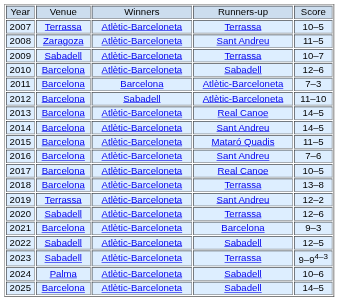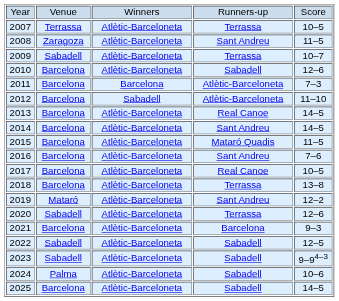 <table border="1" align="center" width=550>
 <tr>
 <td bgcolor=#CCDDEE align=center>Year</td>
 <td bgcolor=#CCDDEE align=center>Venue</td>
 <td bgcolor=#CCDDEE align=center>Winners</td>
 <td bgcolor=#CCDDEE align=center>Runners-up</td>
 <td bgcolor=#CCDDEE align=center>Score</td>
 </tr>
 <tr bgcolor=#DDEEFF align=center>
 <td>2007</td>
 <td><a href='#'>Terrassa</a></td>
 <td><a href='#'>Atlètic-Barceloneta</a></td>
 <td><a href='#'>Terrassa</a></td>
 <td>10–5</td>
 </tr>
 <tr bgcolor=#DDEEFF align=center>
 <td>2008</td>
 <td><a href='#'>Zaragoza</a></td>
 <td><a href='#'>Atlètic-Barceloneta</a></td>
 <td><a href='#'>Sant Andreu</a></td>
 <td>11–5</td>
 </tr>
 <tr bgcolor=#DDEEFF align=center>
 <td>2009</td>
 <td><a href='#'>Sabadell</a></td>
 <td><a href='#'>Atlètic-Barceloneta</a></td>
 <td><a href='#'>Terrassa</a></td>
 <td>10–7</td>
 </tr>
 <tr bgcolor=#DDEEFF align=center>
 <td>2010</td>
 <td><a href='#'>Barcelona</a></td>
 <td><a href='#'>Atlètic-Barceloneta</a></td>
 <td><a href='#'>Sabadell</a></td>
 <td>12–6</td>
 </tr>
 <tr bgcolor=#DDEEFF align=center>
 <td>2011</td>
 <td><a href='#'>Barcelona</a></td>
 <td><a href='#'>Barcelona</a></td>
 <td><a href='#'>Atlètic-Barceloneta</a></td>
 <td>7–3</td>
 </tr>
 <tr bgcolor=#DDEEFF align=center>
 <td>2012</td>
 <td><a href='#'>Barcelona</a></td>
 <td><a href='#'>Sabadell</a></td>
 <td><a href='#'>Atlètic-Barceloneta</a></td>
 <td>11–10</td>
 </tr>
 <tr bgcolor=#DDEEFF align=center>
 <td>2013</td>
 <td><a href='#'>Barcelona</a></td>
 <td><a href='#'>Atlètic-Barceloneta</a></td>
 <td><a href='#'>Real Canoe</a></td>
 <td>14–5</td>
 </tr>
 <tr bgcolor=#DDEEFF align=center>
 <td>2014</td>
 <td><a href='#'>Barcelona</a></td>
 <td><a href='#'>Atlètic-Barceloneta</a></td>
 <td><a href='#'>Sant Andreu</a></td>
 <td>14–5</td>
 </tr>
 <tr bgcolor=#DDEEFF align=center>
 <td>2015</td>
 <td><a href='#'>Barcelona</a></td>
 <td><a href='#'>Atlètic-Barceloneta</a></td>
 <td><a href='#'>Mataró Quadis</a></td>
 <td>11–5</td>
 </tr>
 <tr bgcolor=#DDEEFF align=center>
 <td>2016</td>
 <td><a href='#'>Barcelona</a></td>
 <td><a href='#'>Atlètic-Barceloneta</a></td>
 <td><a href='#'>Sant Andreu</a></td>
 <td>7–6</td>
 </tr>
 <tr bgcolor=#DDEEFF align=center>
 <td>2017</td>
 <td><a href='#'>Barcelona</a></td>
 <td><a href='#'>Atlètic-Barceloneta</a></td>
 <td><a href='#'>Real Canoe</a></td>
 <td>10–5</td>
 </tr>
 <tr bgcolor=#DDEEFF align=center>
 <td>2018</td>
 <td><a href='#'>Barcelona</a></td>
 <td><a href='#'>Atlètic-Barceloneta</a></td>
 <td><a href='#'>Terrassa</a></td>
 <td>13–8</td>
 </tr>
 <tr bgcolor=#DDEEFF align=center>
 <td>2019</td>
-<td><a href='#'>Terrassa</a></td>
+<td><a href='#'>Mataró</a></td>
 <td><a href='#'>Atlètic-Barceloneta</a></td>
 <td><a href='#'>Sant Andreu</a></td>
 <td>12–2</td>
 </tr>
 <tr bgcolor=#DDEEFF align=center>
 <td>2020</td>
 <td><a href='#'>Sabadell</a></td>
 <td><a href='#'>Atlètic-Barceloneta</a></td>
 <td><a href='#'>Terrassa</a></td>
 <td>12–6</td>
 </tr>
 <tr bgcolor=#DDEEFF align=center>
 <td>2021</td>
 <td><a href='#'>Barcelona</a></td>
 <td><a href='#'>Atlètic-Barceloneta</a></td>
 <td><a href='#'>Barcelona</a></td>
 <td>9–3</td>
 </tr>
 <tr bgcolor=#DDEEFF align=center>
 <td>2022</td>
 <td><a href='#'>Sabadell</a></td>
 <td><a href='#'>Atlètic-Barceloneta</a></td>
 <td><a href='#'>Sabadell</a></td>
 <td>12–5</td>
 </tr>
 <tr bgcolor=#DDEEFF align=center>
 <td>2023</td>
 <td><a href='#'>Sabadell</a></td>
 <td><a href='#'>Atlètic-Barceloneta</a></td>
-<td><a href='#'>Terrassa</a></td>
+<td><a href='#'>Sabadell</a></td>
 <td>9–9<sup>4–3</sup></td>
 </tr>
 <tr bgcolor=#DDEEFF align=center>
 <td>2024</td>
 <td><a href='#'>Palma</a></td>
 <td><a href='#'>Atlètic-Barceloneta</a></td>
 <td><a href='#'>Sabadell</a></td>
 <td>10–6</td>
 </tr>
 <tr bgcolor=#DDEEFF align=center>
 <td>2025</td>
 <td><a href='#'>Barcelona</a></td>
 <td><a href='#'>Atlètic-Barceloneta</a></td>
 <td><a href='#'>Sabadell</a></td>
 <td>14–5</td>
 </tr>
 </table>
